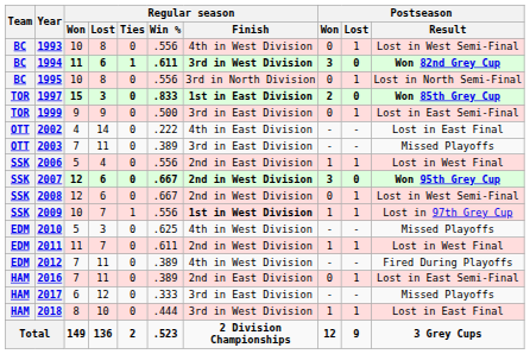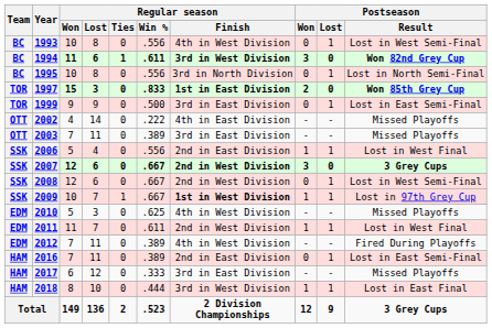 <table class="wikitable" style="font-size: 95%; text-align:center;">
 <tr>
 <th rowspan="2">Team</th>
 <th rowspan="2">Year</th>
 <th colspan="5">Regular season</th>
 <th colspan="4">Postseason</th>
 </tr>
 <tr>
 <th>Won</th>
 <th>Lost</th>
 <th>Ties</th>
 <th>Win %</th>
 <th>Finish</th>
 <th>Won</th>
 <th>Lost</th>
 <th>Result</th>
 </tr>
 <tr ! style="background:#fdd;">
 <th><a href='#'>BC</a></th>
 <th><a href='#'>1993</a></th>
 <td>10</td>
 <td>8</td>
 <td>0</td>
 <td>.556</td>
 <td>4th in West Division</td>
 <td>0</td>
 <td>1</td>
 <td>Lost in West Semi-Final</td>
 </tr>
 <tr ! style="background:#dfd;">
 <th><a href='#'>BC</a></th>
 <th><a href='#'>1994</a></th>
 <td><strong>11</strong></td>
 <td><strong>6</strong></td>
 <td><strong>1</strong></td>
 <td><strong>.611</strong></td>
 <td><strong>3rd in West Division</strong></td>
 <td><strong>3</strong></td>
 <td><strong>0</strong></td>
 <td><strong>Won <a href='#'>82nd Grey Cup</a></strong></td>
 </tr>
 <tr ! style="background:#fdd;">
 <th><a href='#'>BC</a></th>
 <th><a href='#'>1995</a></th>
 <td>10</td>
 <td>8</td>
 <td>0</td>
 <td>.556</td>
 <td>3rd in North Division</td>
 <td>0</td>
 <td>1</td>
 <td>Lost in North Semi-Final</td>
 </tr>
 <tr ! style="background:#dfd;">
 <th><a href='#'>TOR</a></th>
 <th><a href='#'>1997</a></th>
 <td><strong>15</strong></td>
 <td><strong>3</strong></td>
 <td><strong>0</strong></td>
 <td><strong>.833</strong></td>
 <td><strong>1st in East Division</strong></td>
 <td><strong>2</strong></td>
 <td><strong>0</strong></td>
 <td><strong>Won <a href='#'>85th Grey Cup</a></strong></td>
 </tr>
 <tr ! style="background:#fdd;">
 <th><a href='#'>TOR</a></th>
 <th><a href='#'>1999</a></th>
 <td>9</td>
 <td>9</td>
 <td>0</td>
 <td>.500</td>
 <td>3rd in East Division</td>
 <td>0</td>
 <td>1</td>
 <td>Lost in East Semi-Final</td>
 </tr>
 <tr>
 <th><a href='#'>OTT</a></th>
 <th><a href='#'>2002</a></th>
 <td>4</td>
 <td>14</td>
 <td>0</td>
 <td>.222</td>
 <td>4th in East Division</td>
 <td>-</td>
 <td>-</td>
-<td>Lost in East Final</td>
+<td>Missed Playoffs</td>
 </tr>
 <tr>
 <th><a href='#'>OTT</a></th>
 <th><a href='#'>2003</a></th>
 <td>7</td>
 <td>11</td>
 <td>0</td>
 <td>.389</td>
 <td>3rd in East Division</td>
 <td>-</td>
 <td>-</td>
 <td>Missed Playoffs</td>
 </tr>
 <tr ! style="background:#fdd;">
 <th><a href='#'>SSK</a></th>
 <th><a href='#'>2006</a></th>
 <td>5</td>
 <td>4</td>
 <td>0</td>
 <td>.556</td>
 <td>2nd in East Division</td>
 <td>1</td>
 <td>1</td>
 <td>Lost in West Final</td>
 </tr>
 <tr ! style="background:#dfd;">
 <th><a href='#'>SSK</a></th>
 <th><a href='#'>2007</a></th>
 <td><strong>12</strong></td>
 <td><strong>6</strong></td>
 <td><strong>0</strong></td>
 <td><strong>.667</strong></td>
 <td><strong>2nd in West Division</strong></td>
 <td><strong>3</strong></td>
 <td><strong>0</strong></td>
-<td><strong>Won <a href='#'>95th Grey Cup</a></strong></td>
+<td><strong>3 Grey Cups</strong></td>
 </tr>
 <tr ! style="background:#fdd;">
 <th><a href='#'>SSK</a></th>
 <th><a href='#'>2008</a></th>
 <td>12</td>
 <td>6</td>
 <td>0</td>
 <td>.667</td>
 <td>2nd in West Division</td>
 <td>0</td>
 <td>1</td>
 <td>Lost in West Semi-Final</td>
 </tr>
 <tr ! style="background:#fdd;">
 <th><a href='#'>SSK</a></th>
 <th><a href='#'>2009</a></th>
 <td>10</td>
 <td>7</td>
 <td>1</td>
-<td>.556</td>
+<td>.667</td>
 <td><strong>1st in West Division</strong></td>
 <td>1</td>
 <td>1</td>
 <td>Lost in <a href='#'>97th Grey Cup</a></td>
 </tr>
 <tr>
 <th><a href='#'>EDM</a></th>
 <th><a href='#'>2010</a></th>
 <td>5</td>
 <td>3</td>
 <td>0</td>
 <td>.625</td>
 <td>4th in West Division</td>
 <td>-</td>
 <td>-</td>
 <td>Missed Playoffs</td>
 </tr>
 <tr ! style="background:#fdd;">
 <th><a href='#'>EDM</a></th>
 <th><a href='#'>2011</a></th>
 <td>11</td>
 <td>7</td>
 <td>0</td>
 <td>.611</td>
 <td>2nd in West Division</td>
 <td>1</td>
 <td>1</td>
 <td>Lost in West Final</td>
 </tr>
 <tr>
 <th><a href='#'>EDM</a></th>
 <th><a href='#'>2012</a></th>
 <td>7</td>
 <td>11</td>
 <td>0</td>
 <td>.389</td>
 <td>4th in West Division</td>
 <td>-</td>
 <td>-</td>
 <td>Fired During Playoffs</td>
 </tr>
 <tr ! style="background:#fdd;">
 <th><a href='#'>HAM</a></th>
 <th><a href='#'>2016</a></th>
 <td>7</td>
 <td>11</td>
 <td>0</td>
 <td>.389</td>
 <td>2nd in East Division</td>
 <td>0</td>
 <td>1</td>
 <td>Lost in East Semi-Final</td>
 </tr>
 <tr>
 <th><a href='#'>HAM</a></th>
 <th><a href='#'>2017</a></th>
 <td>6</td>
 <td>12</td>
 <td>0</td>
 <td>.333</td>
 <td>3rd in East Division</td>
 <td>-</td>
 <td>-</td>
 <td>Missed Playoffs</td>
 </tr>
 <tr ! style="background:#fdd;">
 <th><a href='#'>HAM</a></th>
 <th><a href='#'>2018</a></th>
 <td>8</td>
 <td>10</td>
 <td>0</td>
 <td>.444</td>
 <td>3rd in West Division</td>
 <td>1</td>
 <td>1</td>
 <td>Lost in East Final</td>
 </tr>
 <tr>
 <th colspan="2"><strong>Total</strong></th>
 <td><strong>149</strong></td>
 <td><strong>136</strong></td>
 <td><strong>2</strong></td>
 <td><strong> .523 </strong></td>
 <td><strong>2 Division<br>Championships</strong></td>
 <td><strong>12</strong></td>
 <td><strong>9</strong></td>
 <td><strong>3 Grey Cups</strong></td>
 </tr>
 </table>
